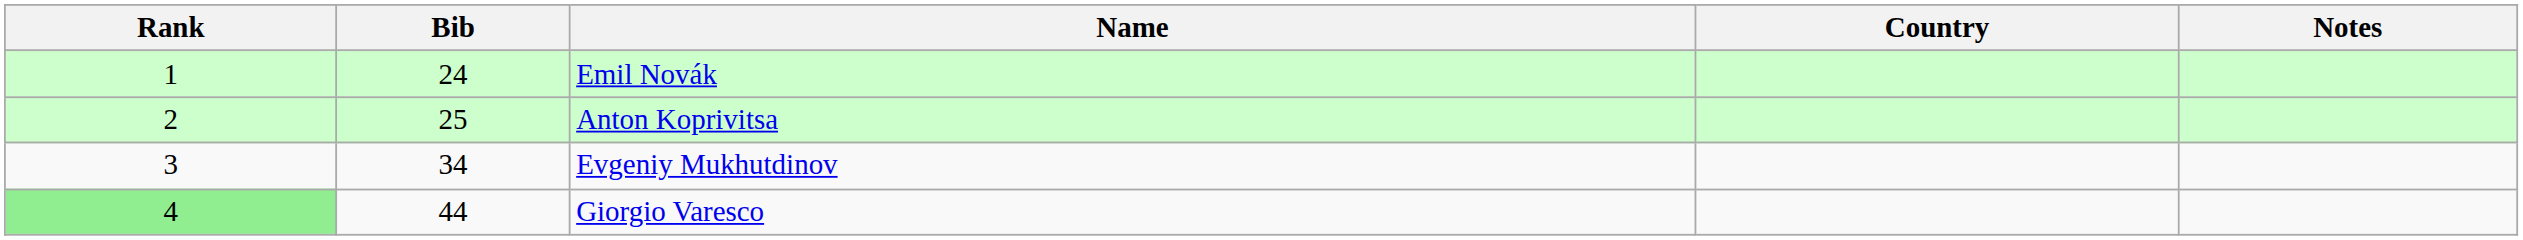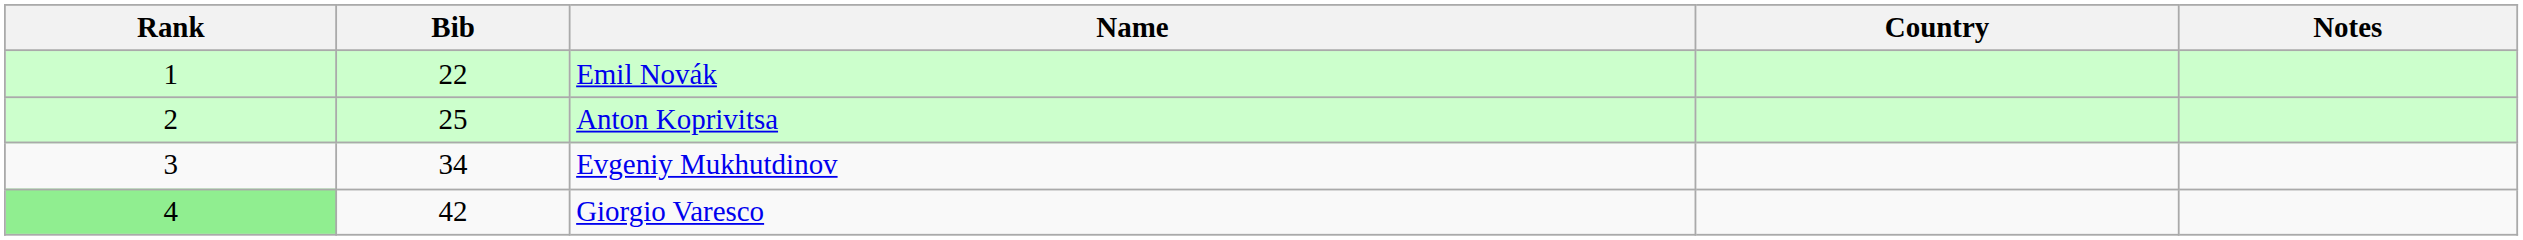 <table class="wikitable" style="text-align:center;" width=70%>
 <tr>
 <th>Rank</th>
 <th>Bib</th>
 <th>Name</th>
 <th>Country</th>
 <th>Notes</th>
 </tr>
 <tr bgcolor=ccffcc>
 <td>1</td>
-<td>24</td>
+<td>22</td>
 <td align=left><a href='#'>Emil Novák</a></td>
 <td align=left></td>
 <td></td>
 </tr>
 <tr bgcolor=ccffcc>
 <td>2</td>
 <td>25</td>
 <td align=left><a href='#'>Anton Koprivitsa</a></td>
 <td align=left></td>
 <td></td>
 </tr>
 <tr>
 <td>3</td>
 <td>34</td>
 <td align=left><a href='#'>Evgeniy Mukhutdinov</a></td>
 <td align=left></td>
 <td></td>
 </tr>
 <tr>
 <td style="background: lightgreen;">4</td>
-<td>44</td>
+<td>42</td>
 <td align=left><a href='#'>Giorgio Varesco</a></td>
 <td align=left></td>
 <td></td>
 </tr>
 </table>
